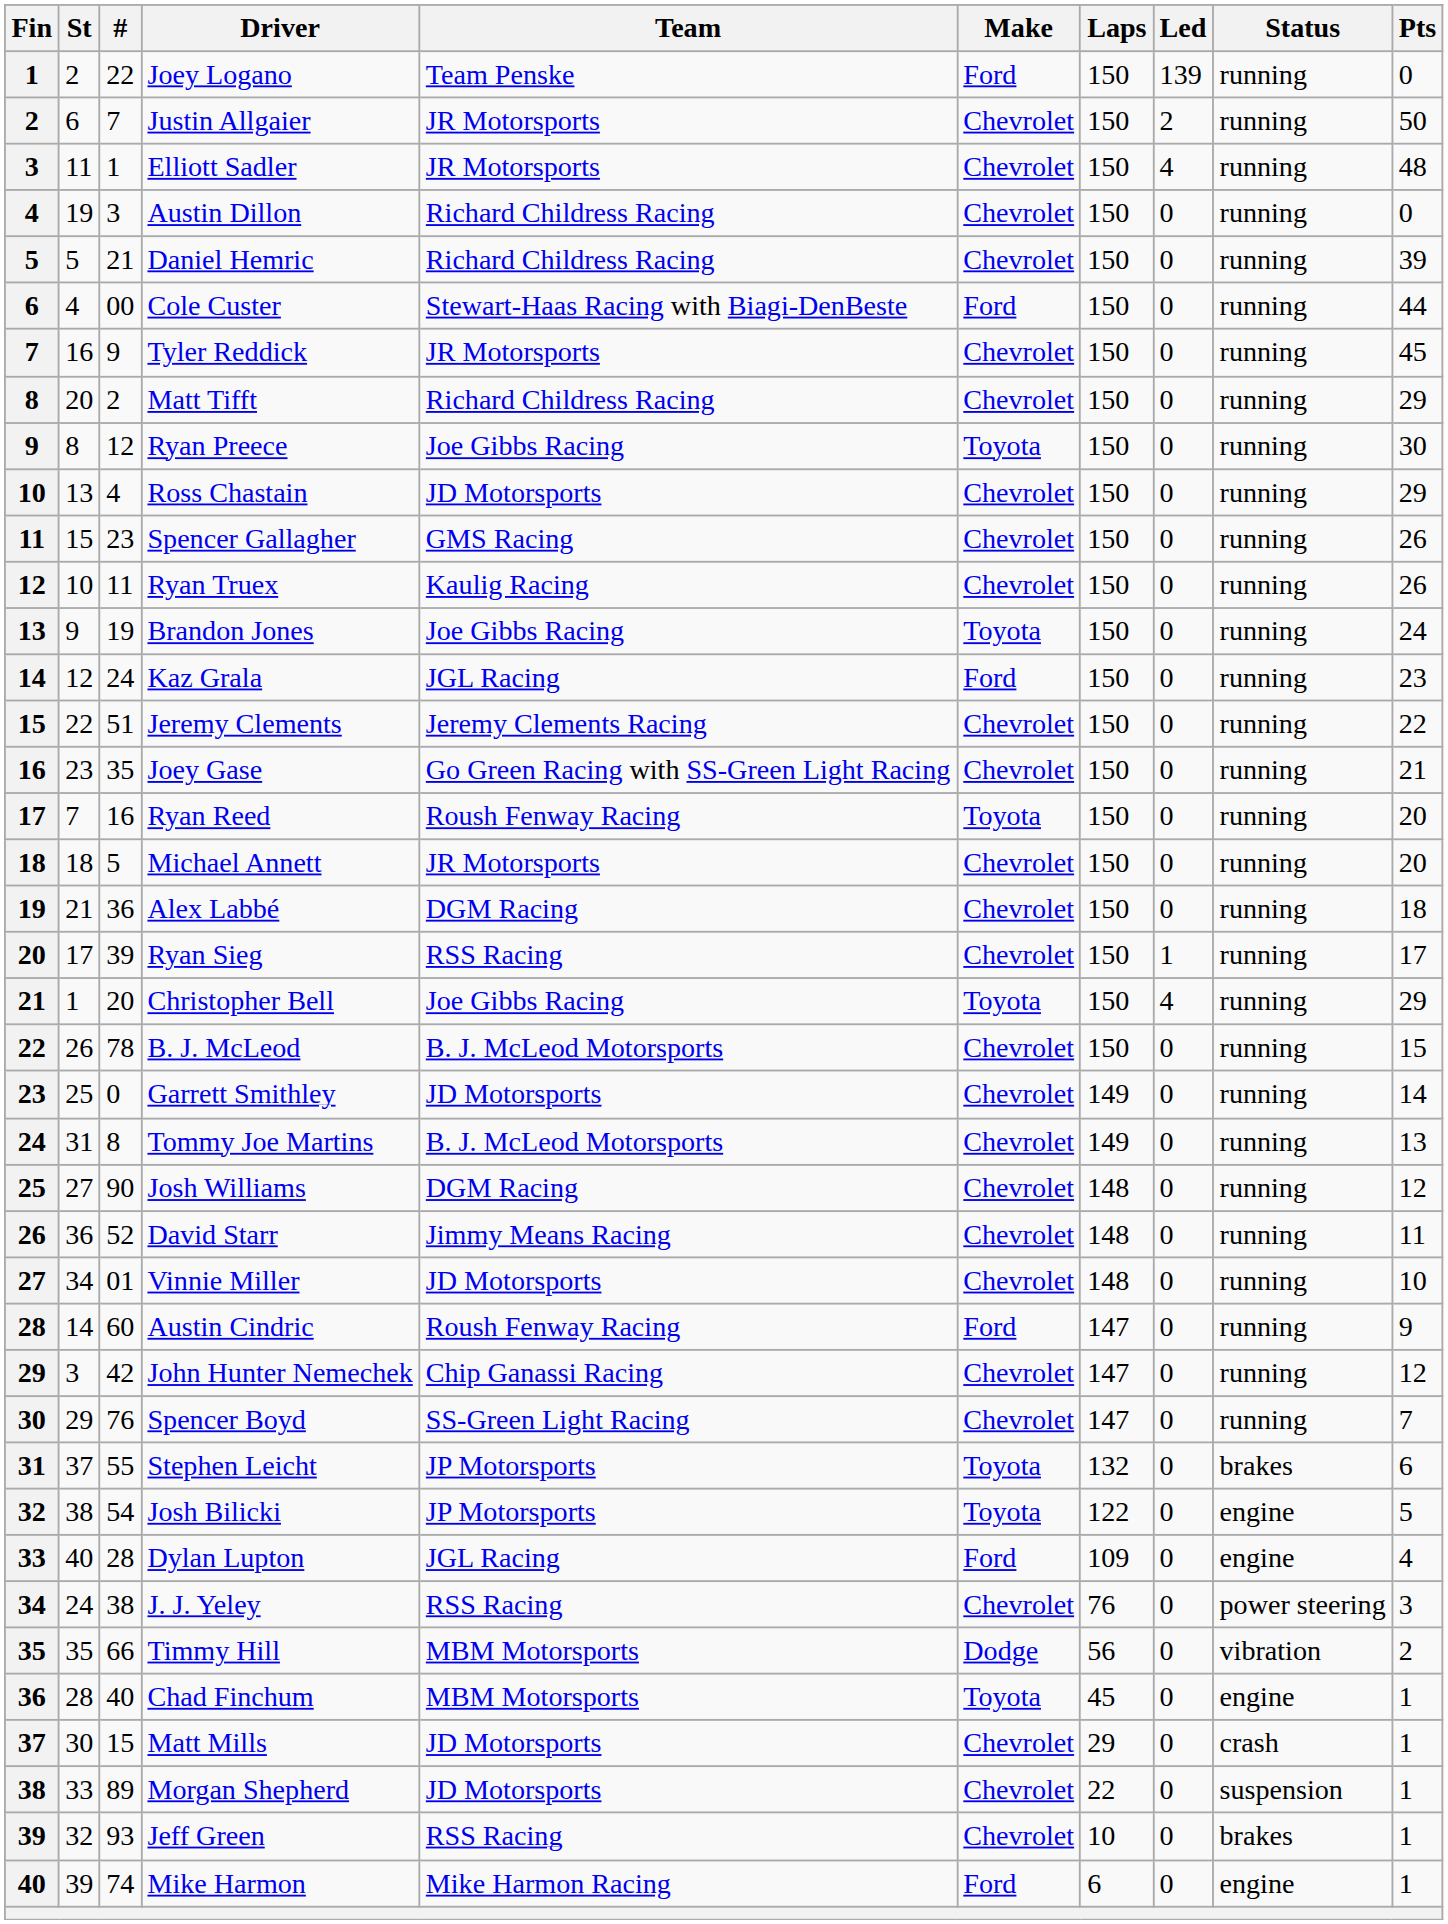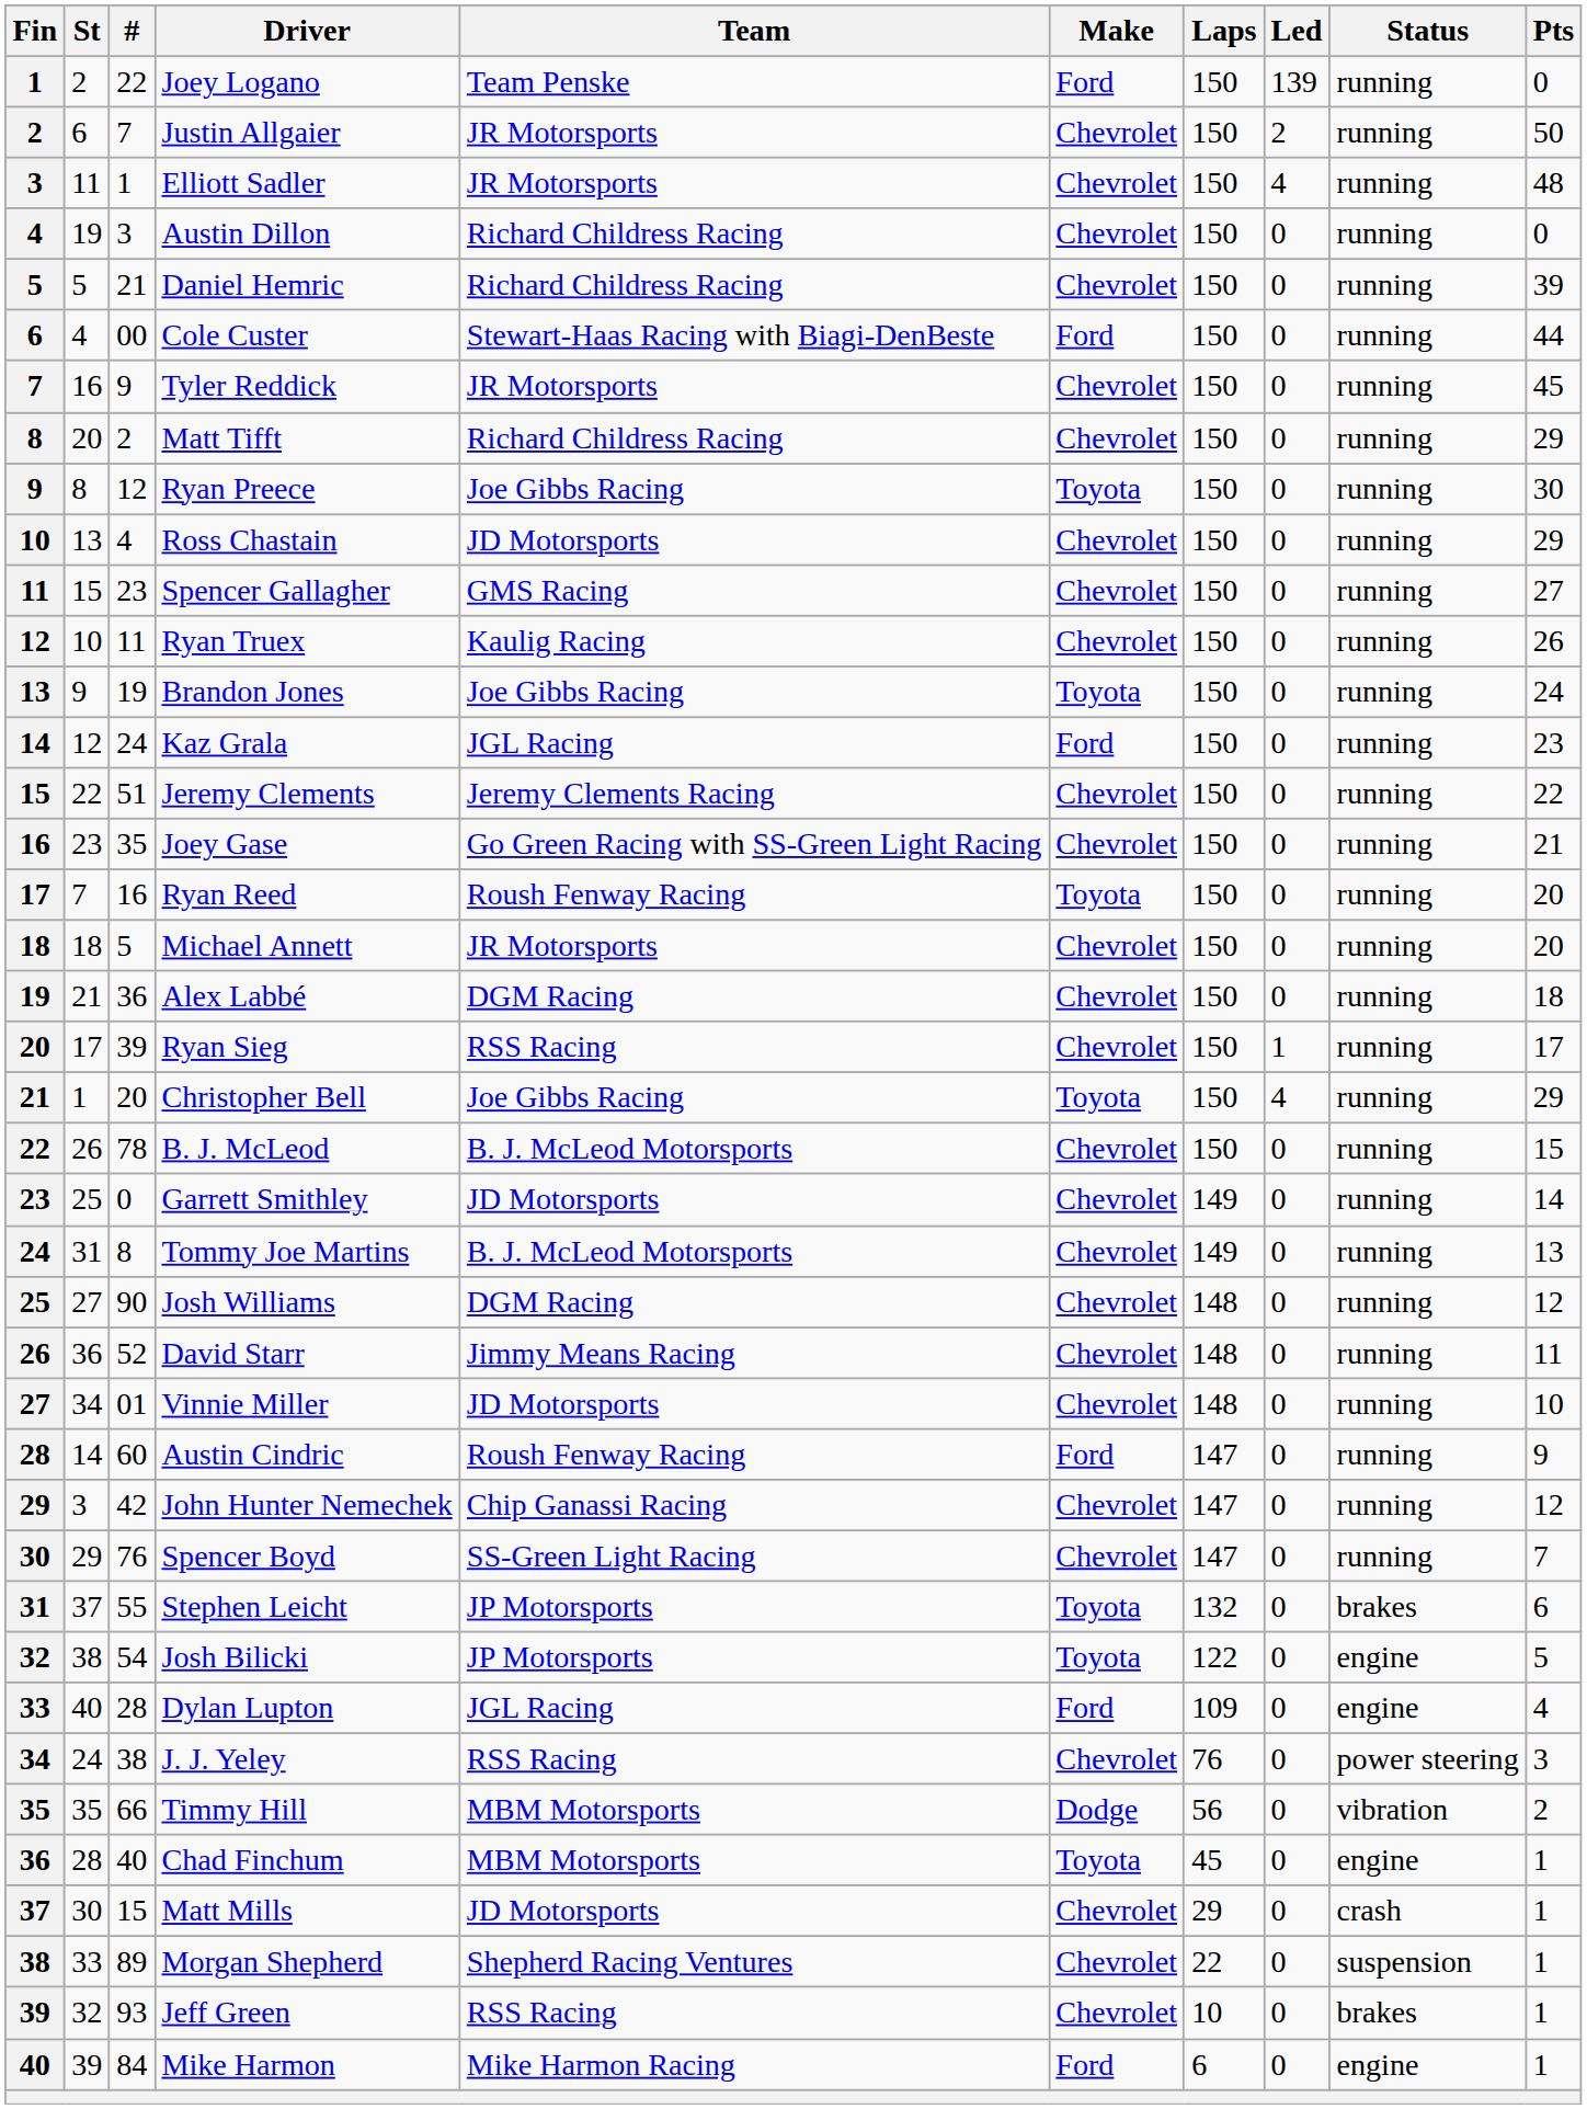 <table class="wikitable" style="font-size:95%">
 <tr>
 <th>Fin</th>
 <th>St</th>
 <th>#</th>
 <th>Driver</th>
 <th>Team</th>
 <th>Make</th>
 <th>Laps</th>
 <th>Led</th>
 <th>Status</th>
 <th>Pts</th>
 </tr>
 <tr>
 <th>1</th>
 <td>2</td>
 <td>22</td>
 <td><a href='#'>Joey Logano</a></td>
 <td><a href='#'>Team Penske</a></td>
 <td><a href='#'>Ford</a></td>
 <td>150</td>
 <td>139</td>
 <td>running</td>
 <td>0</td>
 </tr>
 <tr>
 <th>2</th>
 <td>6</td>
 <td>7</td>
 <td><a href='#'>Justin Allgaier</a></td>
 <td><a href='#'>JR Motorsports</a></td>
 <td><a href='#'>Chevrolet</a></td>
 <td>150</td>
 <td>2</td>
 <td>running</td>
 <td>50</td>
 </tr>
 <tr>
 <th>3</th>
 <td>11</td>
 <td>1</td>
 <td><a href='#'>Elliott Sadler</a></td>
 <td><a href='#'>JR Motorsports</a></td>
 <td><a href='#'>Chevrolet</a></td>
 <td>150</td>
 <td>4</td>
 <td>running</td>
 <td>48</td>
 </tr>
 <tr>
 <th>4</th>
 <td>19</td>
 <td>3</td>
 <td><a href='#'>Austin Dillon</a></td>
 <td><a href='#'>Richard Childress Racing</a></td>
 <td><a href='#'>Chevrolet</a></td>
 <td>150</td>
 <td>0</td>
 <td>running</td>
 <td>0</td>
 </tr>
 <tr>
 <th>5</th>
 <td>5</td>
 <td>21</td>
 <td><a href='#'>Daniel Hemric</a></td>
 <td><a href='#'>Richard Childress Racing</a></td>
 <td><a href='#'>Chevrolet</a></td>
 <td>150</td>
 <td>0</td>
 <td>running</td>
 <td>39</td>
 </tr>
 <tr>
 <th>6</th>
 <td>4</td>
 <td>00</td>
 <td><a href='#'>Cole Custer</a></td>
 <td><a href='#'>Stewart-Haas Racing</a> with <a href='#'>Biagi-DenBeste</a></td>
 <td><a href='#'>Ford</a></td>
 <td>150</td>
 <td>0</td>
 <td>running</td>
 <td>44</td>
 </tr>
 <tr>
 <th>7</th>
 <td>16</td>
 <td>9</td>
 <td><a href='#'>Tyler Reddick</a></td>
 <td><a href='#'>JR Motorsports</a></td>
 <td><a href='#'>Chevrolet</a></td>
 <td>150</td>
 <td>0</td>
 <td>running</td>
 <td>45</td>
 </tr>
 <tr>
 <th>8</th>
 <td>20</td>
 <td>2</td>
 <td><a href='#'>Matt Tifft</a></td>
 <td><a href='#'>Richard Childress Racing</a></td>
 <td><a href='#'>Chevrolet</a></td>
 <td>150</td>
 <td>0</td>
 <td>running</td>
 <td>29</td>
 </tr>
 <tr>
 <th>9</th>
 <td>8</td>
 <td>12</td>
 <td><a href='#'>Ryan Preece</a></td>
 <td><a href='#'>Joe Gibbs Racing</a></td>
 <td><a href='#'>Toyota</a></td>
 <td>150</td>
 <td>0</td>
 <td>running</td>
 <td>30</td>
 </tr>
 <tr>
 <th>10</th>
 <td>13</td>
 <td>4</td>
 <td><a href='#'>Ross Chastain</a></td>
 <td><a href='#'>JD Motorsports</a></td>
 <td><a href='#'>Chevrolet</a></td>
 <td>150</td>
 <td>0</td>
 <td>running</td>
 <td>29</td>
 </tr>
 <tr>
 <th>11</th>
 <td>15</td>
 <td>23</td>
 <td><a href='#'>Spencer Gallagher</a></td>
 <td><a href='#'>GMS Racing</a></td>
 <td><a href='#'>Chevrolet</a></td>
 <td>150</td>
 <td>0</td>
 <td>running</td>
-<td>26</td>
+<td>27</td>
 </tr>
 <tr>
 <th>12</th>
 <td>10</td>
 <td>11</td>
 <td><a href='#'>Ryan Truex</a></td>
 <td><a href='#'>Kaulig Racing</a></td>
 <td><a href='#'>Chevrolet</a></td>
 <td>150</td>
 <td>0</td>
 <td>running</td>
 <td>26</td>
 </tr>
 <tr>
 <th>13</th>
 <td>9</td>
 <td>19</td>
 <td><a href='#'>Brandon Jones</a></td>
 <td><a href='#'>Joe Gibbs Racing</a></td>
 <td><a href='#'>Toyota</a></td>
 <td>150</td>
 <td>0</td>
 <td>running</td>
 <td>24</td>
 </tr>
 <tr>
 <th>14</th>
 <td>12</td>
 <td>24</td>
 <td><a href='#'>Kaz Grala</a></td>
 <td><a href='#'>JGL Racing</a></td>
 <td><a href='#'>Ford</a></td>
 <td>150</td>
 <td>0</td>
 <td>running</td>
 <td>23</td>
 </tr>
 <tr>
 <th>15</th>
 <td>22</td>
 <td>51</td>
 <td><a href='#'>Jeremy Clements</a></td>
 <td><a href='#'>Jeremy Clements Racing</a></td>
 <td><a href='#'>Chevrolet</a></td>
 <td>150</td>
 <td>0</td>
 <td>running</td>
 <td>22</td>
 </tr>
 <tr>
 <th>16</th>
 <td>23</td>
 <td>35</td>
 <td><a href='#'>Joey Gase</a></td>
 <td><a href='#'>Go Green Racing</a> with <a href='#'>SS-Green Light Racing</a></td>
 <td><a href='#'>Chevrolet</a></td>
 <td>150</td>
 <td>0</td>
 <td>running</td>
 <td>21</td>
 </tr>
 <tr>
 <th>17</th>
 <td>7</td>
 <td>16</td>
 <td><a href='#'>Ryan Reed</a></td>
 <td><a href='#'>Roush Fenway Racing</a></td>
 <td><a href='#'>Toyota</a></td>
 <td>150</td>
 <td>0</td>
 <td>running</td>
 <td>20</td>
 </tr>
 <tr>
 <th>18</th>
 <td>18</td>
 <td>5</td>
 <td><a href='#'>Michael Annett</a></td>
 <td><a href='#'>JR Motorsports</a></td>
 <td><a href='#'>Chevrolet</a></td>
 <td>150</td>
 <td>0</td>
 <td>running</td>
 <td>20</td>
 </tr>
 <tr>
 <th>19</th>
 <td>21</td>
 <td>36</td>
 <td><a href='#'>Alex Labbé</a></td>
 <td><a href='#'>DGM Racing</a></td>
 <td><a href='#'>Chevrolet</a></td>
 <td>150</td>
 <td>0</td>
 <td>running</td>
 <td>18</td>
 </tr>
 <tr>
 <th>20</th>
 <td>17</td>
 <td>39</td>
 <td><a href='#'>Ryan Sieg</a></td>
 <td><a href='#'>RSS Racing</a></td>
 <td><a href='#'>Chevrolet</a></td>
 <td>150</td>
 <td>1</td>
 <td>running</td>
 <td>17</td>
 </tr>
 <tr>
 <th>21</th>
 <td>1</td>
 <td>20</td>
 <td><a href='#'>Christopher Bell</a></td>
 <td><a href='#'>Joe Gibbs Racing</a></td>
 <td><a href='#'>Toyota</a></td>
 <td>150</td>
 <td>4</td>
 <td>running</td>
 <td>29</td>
 </tr>
 <tr>
 <th>22</th>
 <td>26</td>
 <td>78</td>
 <td><a href='#'>B. J. McLeod</a></td>
 <td><a href='#'>B. J. McLeod Motorsports</a></td>
 <td><a href='#'>Chevrolet</a></td>
 <td>150</td>
 <td>0</td>
 <td>running</td>
 <td>15</td>
 </tr>
 <tr>
 <th>23</th>
 <td>25</td>
 <td>0</td>
 <td><a href='#'>Garrett Smithley</a></td>
 <td><a href='#'>JD Motorsports</a></td>
 <td><a href='#'>Chevrolet</a></td>
 <td>149</td>
 <td>0</td>
 <td>running</td>
 <td>14</td>
 </tr>
 <tr>
 <th>24</th>
 <td>31</td>
 <td>8</td>
 <td><a href='#'>Tommy Joe Martins</a></td>
 <td><a href='#'>B. J. McLeod Motorsports</a></td>
 <td><a href='#'>Chevrolet</a></td>
 <td>149</td>
 <td>0</td>
 <td>running</td>
 <td>13</td>
 </tr>
 <tr>
 <th>25</th>
 <td>27</td>
 <td>90</td>
 <td><a href='#'>Josh Williams</a></td>
 <td><a href='#'>DGM Racing</a></td>
 <td><a href='#'>Chevrolet</a></td>
 <td>148</td>
 <td>0</td>
 <td>running</td>
 <td>12</td>
 </tr>
 <tr>
 <th>26</th>
 <td>36</td>
 <td>52</td>
 <td><a href='#'>David Starr</a></td>
 <td><a href='#'>Jimmy Means Racing</a></td>
 <td><a href='#'>Chevrolet</a></td>
 <td>148</td>
 <td>0</td>
 <td>running</td>
 <td>11</td>
 </tr>
 <tr>
 <th>27</th>
 <td>34</td>
 <td>01</td>
 <td><a href='#'>Vinnie Miller</a></td>
 <td><a href='#'>JD Motorsports</a></td>
 <td><a href='#'>Chevrolet</a></td>
 <td>148</td>
 <td>0</td>
 <td>running</td>
 <td>10</td>
 </tr>
 <tr>
 <th>28</th>
 <td>14</td>
 <td>60</td>
 <td><a href='#'>Austin Cindric</a></td>
 <td><a href='#'>Roush Fenway Racing</a></td>
 <td><a href='#'>Ford</a></td>
 <td>147</td>
 <td>0</td>
 <td>running</td>
 <td>9</td>
 </tr>
 <tr>
 <th>29</th>
 <td>3</td>
 <td>42</td>
 <td><a href='#'>John Hunter Nemechek</a></td>
 <td><a href='#'>Chip Ganassi Racing</a></td>
 <td><a href='#'>Chevrolet</a></td>
 <td>147</td>
 <td>0</td>
 <td>running</td>
 <td>12</td>
 </tr>
 <tr>
 <th>30</th>
 <td>29</td>
 <td>76</td>
 <td><a href='#'>Spencer Boyd</a></td>
 <td><a href='#'>SS-Green Light Racing</a></td>
 <td><a href='#'>Chevrolet</a></td>
 <td>147</td>
 <td>0</td>
 <td>running</td>
 <td>7</td>
 </tr>
 <tr>
 <th>31</th>
 <td>37</td>
 <td>55</td>
 <td><a href='#'>Stephen Leicht</a></td>
 <td><a href='#'>JP Motorsports</a></td>
 <td><a href='#'>Toyota</a></td>
 <td>132</td>
 <td>0</td>
 <td>brakes</td>
 <td>6</td>
 </tr>
 <tr>
 <th>32</th>
 <td>38</td>
 <td>54</td>
 <td><a href='#'>Josh Bilicki</a></td>
 <td><a href='#'>JP Motorsports</a></td>
 <td><a href='#'>Toyota</a></td>
 <td>122</td>
 <td>0</td>
 <td>engine</td>
 <td>5</td>
 </tr>
 <tr>
 <th>33</th>
 <td>40</td>
 <td>28</td>
 <td><a href='#'>Dylan Lupton</a></td>
 <td><a href='#'>JGL Racing</a></td>
 <td><a href='#'>Ford</a></td>
 <td>109</td>
 <td>0</td>
 <td>engine</td>
 <td>4</td>
 </tr>
 <tr>
 <th>34</th>
 <td>24</td>
 <td>38</td>
 <td><a href='#'>J. J. Yeley</a></td>
 <td><a href='#'>RSS Racing</a></td>
 <td><a href='#'>Chevrolet</a></td>
 <td>76</td>
 <td>0</td>
 <td>power steering</td>
 <td>3</td>
 </tr>
 <tr>
 <th>35</th>
 <td>35</td>
 <td>66</td>
 <td><a href='#'>Timmy Hill</a></td>
 <td><a href='#'>MBM Motorsports</a></td>
 <td><a href='#'>Dodge</a></td>
 <td>56</td>
 <td>0</td>
 <td>vibration</td>
 <td>2</td>
 </tr>
 <tr>
 <th>36</th>
 <td>28</td>
 <td>40</td>
 <td><a href='#'>Chad Finchum</a></td>
 <td><a href='#'>MBM Motorsports</a></td>
 <td><a href='#'>Toyota</a></td>
 <td>45</td>
 <td>0</td>
 <td>engine</td>
 <td>1</td>
 </tr>
 <tr>
 <th>37</th>
 <td>30</td>
 <td>15</td>
 <td><a href='#'>Matt Mills</a></td>
 <td><a href='#'>JD Motorsports</a></td>
 <td><a href='#'>Chevrolet</a></td>
 <td>29</td>
 <td>0</td>
 <td>crash</td>
 <td>1</td>
 </tr>
 <tr>
 <th>38</th>
 <td>33</td>
 <td>89</td>
 <td><a href='#'>Morgan Shepherd</a></td>
-<td><a href='#'>JD Motorsports</a></td>
+<td><a href='#'>Shepherd Racing Ventures</a></td>
 <td><a href='#'>Chevrolet</a></td>
 <td>22</td>
 <td>0</td>
 <td>suspension</td>
 <td>1</td>
 </tr>
 <tr>
 <th>39</th>
 <td>32</td>
 <td>93</td>
 <td><a href='#'>Jeff Green</a></td>
 <td><a href='#'>RSS Racing</a></td>
 <td><a href='#'>Chevrolet</a></td>
 <td>10</td>
 <td>0</td>
 <td>brakes</td>
 <td>1</td>
 </tr>
 <tr>
 <th>40</th>
 <td>39</td>
-<td>74</td>
+<td>84</td>
 <td><a href='#'>Mike Harmon</a></td>
 <td><a href='#'>Mike Harmon Racing</a></td>
 <td><a href='#'>Ford</a></td>
 <td>6</td>
 <td>0</td>
 <td>engine</td>
 <td>1</td>
 </tr>
 <tr>
 <th colspan="10"></th>
 </tr>
 </table>
